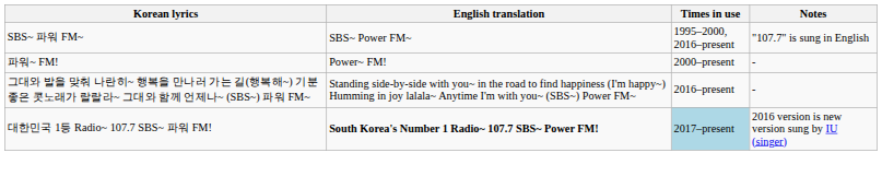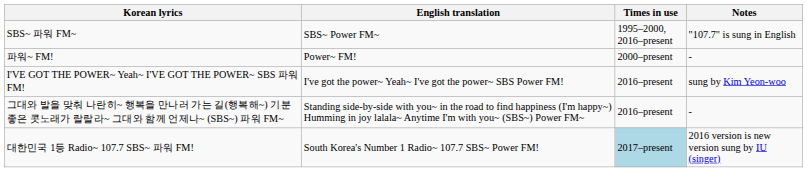 <table class="wikitable style="text-align:center;">
 <tr>
 <th>Korean lyrics</th>
 <th>English translation</th>
 <th>Times in use</th>
 <th>Notes</th>
 </tr>
 <tr>
 <td>SBS~ 파워 FM~</td>
 <td>SBS~ Power FM~</td>
 <td>1995–2000, 2016–present</td>
 <td>"107.7" is sung in English</td>
 </tr>
 <tr>
 <td>파워~ FM!</td>
 <td>Power~ FM!</td>
 <td>2000–present</td>
 <td>-</td>
 </tr>
 <tr>
+<td>I'VE GOT THE POWER~ Yeah~ I'VE GOT THE POWER~ SBS 파워 FM!</td>
+<td>I've got the power~ Yeah~ I've got the power~ SBS Power FM!</td>
+<td>2016–present</td>
+<td>sung by <a href='#'>Kim Yeon-woo</a></td>
+</tr>
+<tr>
 <td>그대와 발을 맞춰 나란히~ 행복을 만나러 가는 길(행복해~) 기분 좋은 콧노래가 랄랄라~ 그대와 함께 언제나~ (SBS~) 파워 FM~</td>
 <td>Standing side-by-side with you~ in the road to find happiness (I'm happy~) Humming in joy lalala~ Anytime I'm with you~ (SBS~) Power FM~</td>
 <td>2016–present</td>
 <td>-</td>
 </tr>
 <tr>
 <td>대한민국 1등 Radio~ 107.7 SBS~ 파워 FM!</td>
-<td><strong>South Korea's Number 1 Radio~ 107.7 SBS~ Power FM!</strong></td>
+<td>South Korea's Number 1 Radio~ 107.7 SBS~ Power FM!</td>
 <td style="background: lightblue;">2017–present</td>
 <td>2016 version is new version sung by <a href='#'>IU (singer)</a></td>
 </tr>
 </table>
